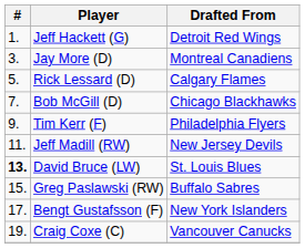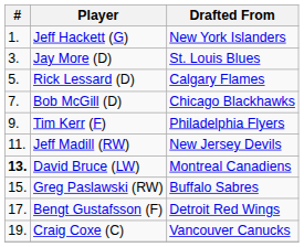 <table class="wikitable">
 <tr>
 <th bgcolor="#DDDDFF">#</th>
 <th bgcolor="#DDDDFF">Player</th>
 <th bgcolor="#DDDDFF">Drafted From</th>
 </tr>
 <tr>
 <td>1.</td>
 <td><a href='#'>Jeff Hackett</a> (<a href='#'>G</a>)</td>
-<td><a href='#'>Detroit Red Wings</a></td>
+<td><a href='#'>New York Islanders</a></td>
 </tr>
 <tr>
 <td>3.</td>
 <td><a href='#'>Jay More</a> (D)</td>
-<td><a href='#'>Montreal Canadiens</a></td>
+<td><a href='#'>St. Louis Blues</a></td>
 </tr>
 <tr>
 <td>5.</td>
 <td><a href='#'>Rick Lessard</a> (D)</td>
 <td><a href='#'>Calgary Flames</a></td>
 </tr>
 <tr>
 <td>7.</td>
 <td><a href='#'>Bob McGill</a> (D)</td>
 <td><a href='#'>Chicago Blackhawks</a></td>
 </tr>
 <tr>
 <td>9.</td>
 <td><a href='#'>Tim Kerr</a> (<a href='#'>F</a>)</td>
 <td><a href='#'>Philadelphia Flyers</a></td>
 </tr>
 <tr>
 <td>11.</td>
 <td><a href='#'>Jeff Madill</a> (<a href='#'>RW</a>)</td>
 <td><a href='#'>New Jersey Devils</a></td>
 </tr>
 <tr>
 <td><strong>13.</strong></td>
 <td><a href='#'>David Bruce</a> (<a href='#'>LW</a>)</td>
-<td><a href='#'>St. Louis Blues</a></td>
+<td><a href='#'>Montreal Canadiens</a></td>
 </tr>
 <tr>
 <td>15.</td>
 <td><a href='#'>Greg Paslawski</a> (RW)</td>
 <td><a href='#'>Buffalo Sabres</a></td>
 </tr>
 <tr>
 <td>17.</td>
 <td><a href='#'>Bengt Gustafsson</a> (F)</td>
-<td><a href='#'>New York Islanders</a></td>
+<td><a href='#'>Detroit Red Wings</a></td>
 </tr>
 <tr>
 <td>19.</td>
 <td><a href='#'>Craig Coxe</a> (C)</td>
 <td><a href='#'>Vancouver Canucks</a></td>
 </tr>
 <tr>
 </tr>
 </table>
